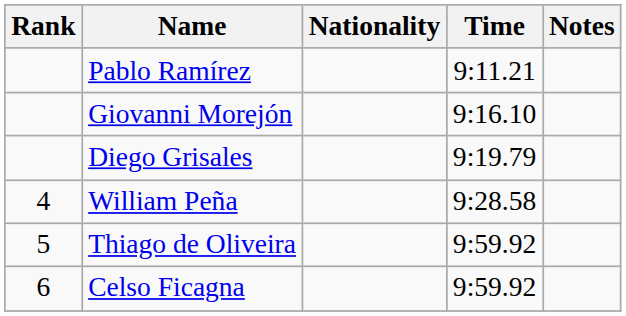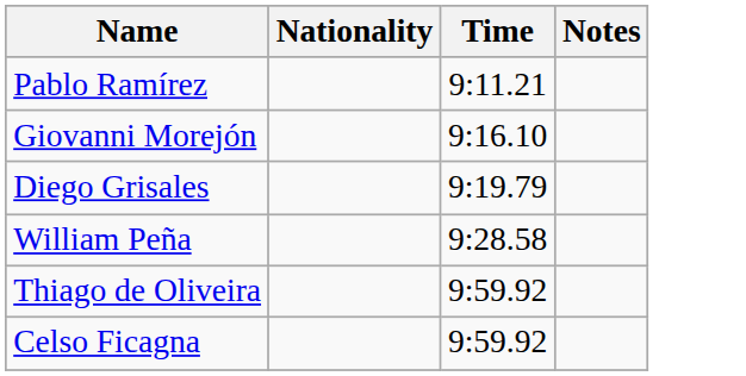 <table class="wikitable sortable" style="text-align:center">
 <tr>
-<th>Rank</th>
 <th>Name</th>
 <th>Nationality</th>
 <th>Time</th>
 <th>Notes</th>
 </tr>
 <tr>
-<td></td>
 <td align=left><a href='#'>Pablo Ramírez</a></td>
 <td align=left></td>
 <td>9:11.21</td>
 <td></td>
 </tr>
 <tr>
-<td></td>
 <td align=left><a href='#'>Giovanni Morejón</a></td>
 <td align=left></td>
 <td>9:16.10</td>
 <td></td>
 </tr>
 <tr>
-<td></td>
 <td align=left><a href='#'>Diego Grisales</a></td>
 <td align=left></td>
 <td>9:19.79</td>
 <td></td>
 </tr>
 <tr>
-<td>4</td>
 <td align=left><a href='#'>William Peña</a></td>
 <td align=left></td>
 <td>9:28.58</td>
 <td></td>
 </tr>
 <tr>
-<td>5</td>
 <td align=left><a href='#'>Thiago de Oliveira</a></td>
 <td align=left></td>
 <td>9:59.92</td>
 <td></td>
 </tr>
 <tr>
-<td>6</td>
 <td align=left><a href='#'>Celso Ficagna</a></td>
 <td align=left></td>
 <td>9:59.92</td>
 <td></td>
 </tr>
 </table>
